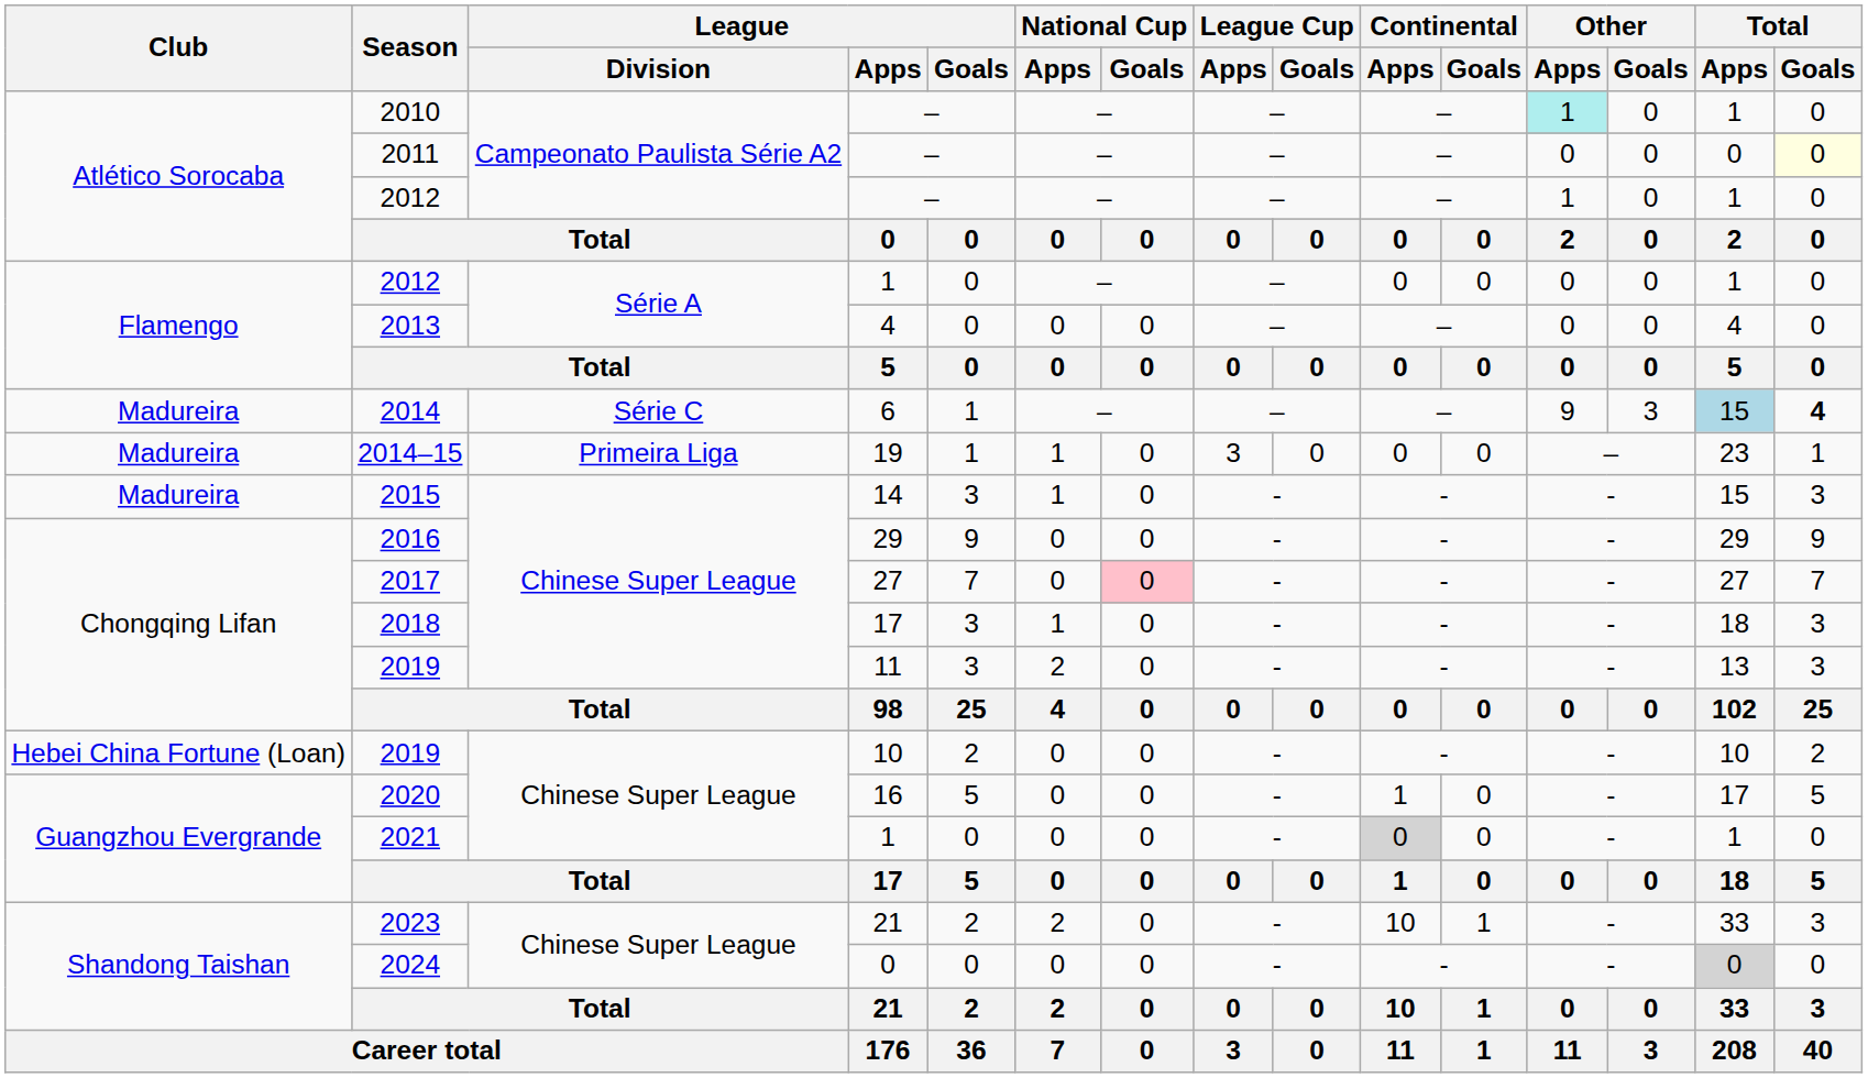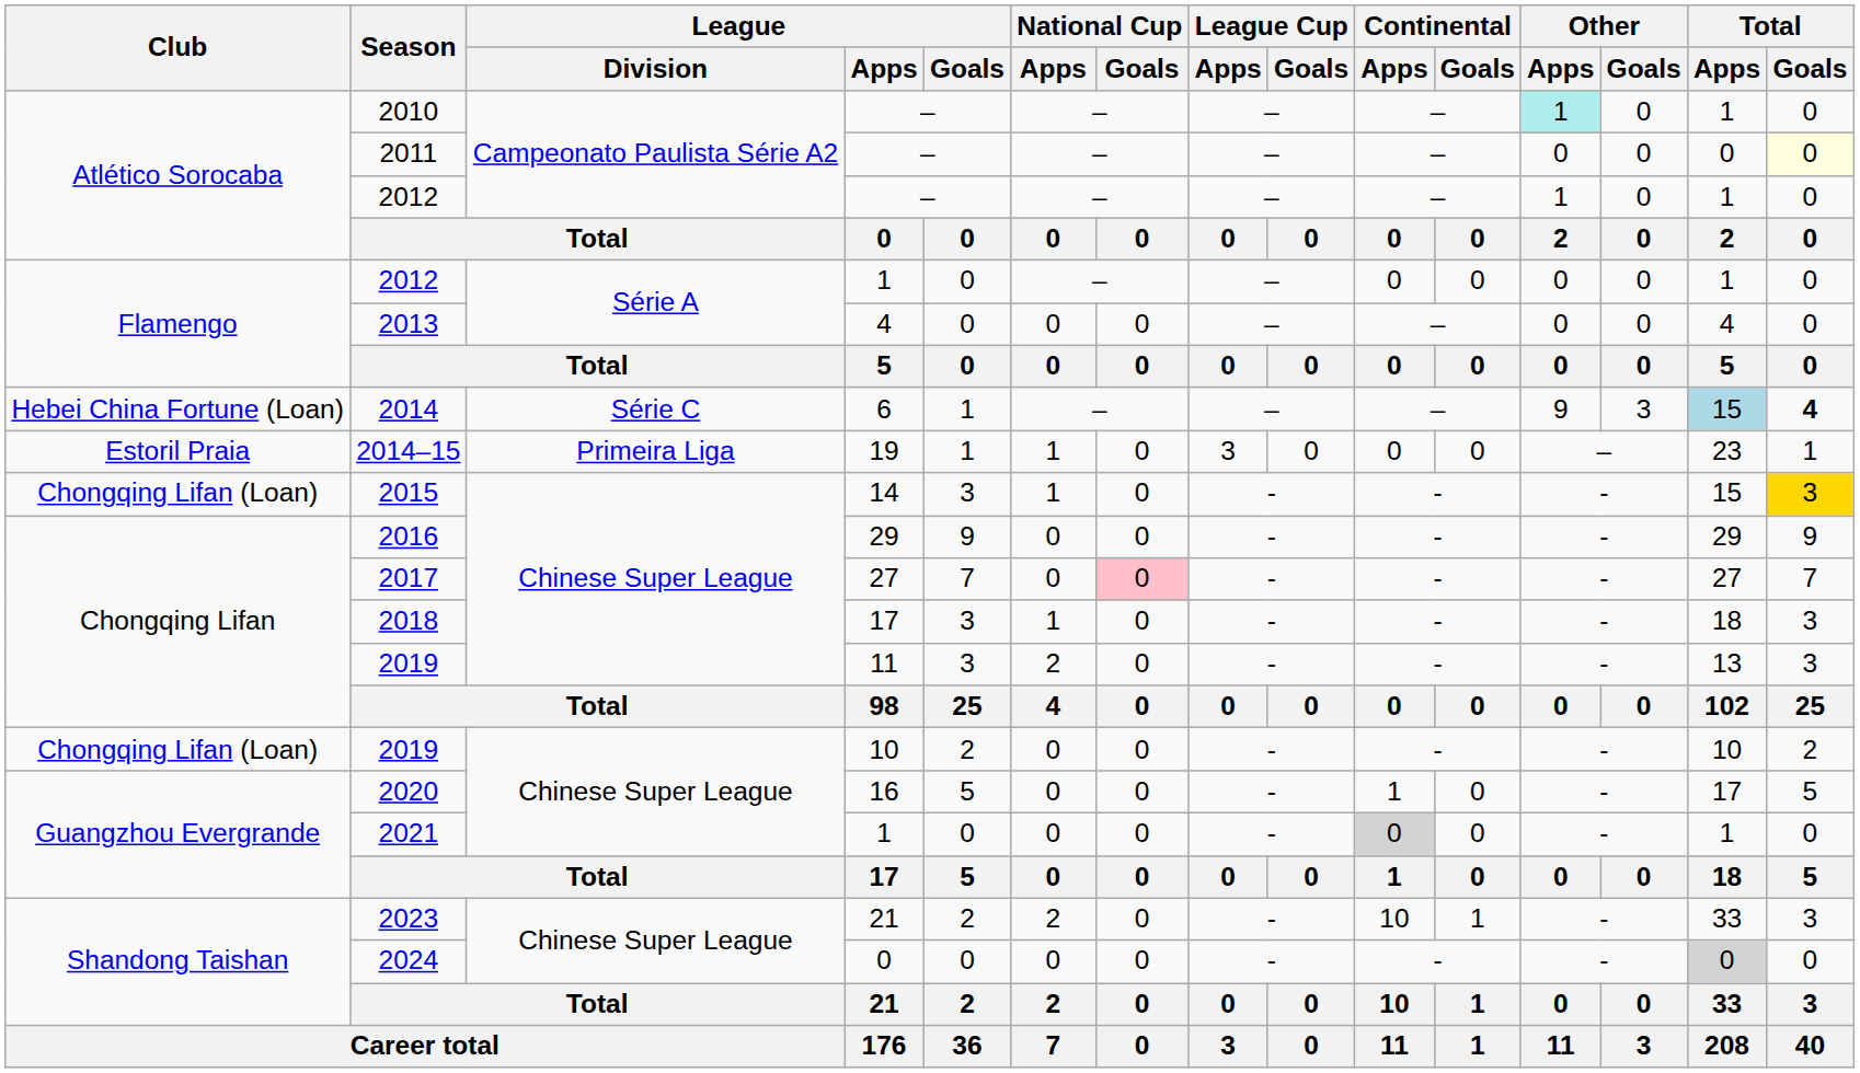 <table class="wikitable" style="text-align: center">
 <tr>
 <th rowspan="2">Club</th>
 <th rowspan="2">Season</th>
 <th colspan="3">League</th>
 <th colspan="2">National Cup</th>
 <th colspan="2">League Cup</th>
 <th colspan="2">Continental</th>
 <th colspan="2">Other</th>
 <th colspan="2">Total</th>
 </tr>
 <tr>
 <th>Division</th>
 <th>Apps</th>
 <th>Goals</th>
 <th>Apps</th>
 <th>Goals</th>
 <th>Apps</th>
 <th>Goals</th>
 <th>Apps</th>
 <th>Goals</th>
 <th>Apps</th>
 <th>Goals</th>
 <th>Apps</th>
 <th>Goals</th>
 </tr>
 <tr>
 <td rowspan="4"><a href='#'>Atlético Sorocaba</a></td>
 <td>2010</td>
 <td rowspan="3"><a href='#'>Campeonato Paulista Série A2</a></td>
 <td colspan="2">–</td>
 <td colspan="2">–</td>
 <td colspan="2">–</td>
 <td colspan="2">–</td>
 <td style="background: paleturquoise;">1</td>
 <td>0</td>
 <td>1</td>
 <td>0</td>
 </tr>
 <tr>
 <td>2011</td>
 <td colspan="2">–</td>
 <td colspan="2">–</td>
 <td colspan="2">–</td>
 <td colspan="2">–</td>
 <td>0</td>
 <td>0</td>
 <td>0</td>
 <td style="background: lightyellow;">0</td>
 </tr>
 <tr>
 <td>2012</td>
 <td colspan="2">–</td>
 <td colspan="2">–</td>
 <td colspan="2">–</td>
 <td colspan="2">–</td>
 <td>1</td>
 <td>0</td>
 <td>1</td>
 <td>0</td>
 </tr>
 <tr>
 <th colspan="2"><strong>Total</strong></th>
 <th>0</th>
 <th>0</th>
 <th>0</th>
 <th>0</th>
 <th>0</th>
 <th>0</th>
 <th>0</th>
 <th>0</th>
 <th>2</th>
 <th>0</th>
 <th>2</th>
 <th>0</th>
 </tr>
 <tr>
 <td rowspan="3"><a href='#'>Flamengo</a></td>
 <td><a href='#'>2012</a></td>
 <td rowspan="2"><a href='#'>Série A</a></td>
 <td>1</td>
 <td>0</td>
 <td colspan="2">–</td>
 <td colspan="2">–</td>
 <td>0</td>
 <td>0</td>
 <td>0</td>
 <td>0</td>
 <td>1</td>
 <td>0</td>
 </tr>
 <tr>
 <td><a href='#'>2013</a></td>
 <td>4</td>
 <td>0</td>
 <td>0</td>
 <td>0</td>
 <td colspan="2">–</td>
 <td colspan="2">–</td>
 <td>0</td>
 <td>0</td>
 <td>4</td>
 <td>0</td>
 </tr>
 <tr>
 <th colspan="2"><strong>Total</strong></th>
 <th>5</th>
 <th>0</th>
 <th>0</th>
 <th>0</th>
 <th>0</th>
 <th>0</th>
 <th>0</th>
 <th>0</th>
 <th>0</th>
 <th>0</th>
 <th>5</th>
 <th>0</th>
 </tr>
 <tr>
-<td><a href='#'>Madureira</a></td>
+<td><a href='#'>Hebei China Fortune</a> (Loan)</td>
 <td><a href='#'>2014</a></td>
 <td><a href='#'>Série C</a></td>
 <td>6</td>
 <td>1</td>
 <td colspan="2">–</td>
 <td colspan="2">–</td>
 <td colspan="2">–</td>
 <td>9</td>
 <td>3</td>
 <td style="background: lightblue;">15</td>
 <td><strong>4</strong></td>
 </tr>
 <tr>
-<td><a href='#'>Madureira</a></td>
+<td><a href='#'>Estoril Praia</a></td>
 <td><a href='#'>2014–15</a></td>
 <td><a href='#'>Primeira Liga</a></td>
 <td>19</td>
 <td>1</td>
 <td>1</td>
 <td>0</td>
 <td>3</td>
 <td>0</td>
 <td>0</td>
 <td>0</td>
 <td colspan="2">–</td>
 <td>23</td>
 <td>1</td>
 </tr>
 <tr>
-<td><a href='#'>Madureira</a></td>
+<td><a href='#'>Chongqing Lifan</a> (Loan)</td>
 <td><a href='#'>2015</a></td>
 <td rowspan="5"><a href='#'>Chinese Super League</a></td>
 <td>14</td>
 <td>3</td>
 <td>1</td>
 <td>0</td>
 <td colspan="2">-</td>
 <td colspan="2">-</td>
 <td colspan="2">-</td>
 <td>15</td>
-<td>3</td>
+<td style="background: gold;">3</td>
 </tr>
 <tr>
 <td rowspan="5">Chongqing Lifan</td>
 <td><a href='#'>2016</a></td>
 <td>29</td>
 <td>9</td>
 <td>0</td>
 <td>0</td>
 <td colspan="2">-</td>
 <td colspan="2">-</td>
 <td colspan="2">-</td>
 <td>29</td>
 <td>9</td>
 </tr>
 <tr>
 <td><a href='#'>2017</a></td>
 <td>27</td>
 <td>7</td>
 <td>0</td>
 <td style="background: pink;">0</td>
 <td colspan="2">-</td>
 <td colspan="2">-</td>
 <td colspan="2">-</td>
 <td>27</td>
 <td>7</td>
 </tr>
 <tr>
 <td><a href='#'>2018</a></td>
 <td>17</td>
 <td>3</td>
 <td>1</td>
 <td>0</td>
 <td colspan="2">-</td>
 <td colspan="2">-</td>
 <td colspan="2">-</td>
 <td>18</td>
 <td>3</td>
 </tr>
 <tr>
 <td><a href='#'>2019</a></td>
 <td>11</td>
 <td>3</td>
 <td>2</td>
 <td>0</td>
 <td colspan="2">-</td>
 <td colspan="2">-</td>
 <td colspan="2">-</td>
 <td>13</td>
 <td>3</td>
 </tr>
 <tr>
 <th colspan="2"><strong>Total</strong></th>
 <th>98</th>
 <th>25</th>
 <th>4</th>
 <th>0</th>
 <th>0</th>
 <th>0</th>
 <th>0</th>
 <th>0</th>
 <th>0</th>
 <th>0</th>
 <th>102</th>
 <th>25</th>
 </tr>
 <tr>
-<td><a href='#'>Hebei China Fortune</a> (Loan)</td>
+<td><a href='#'>Chongqing Lifan</a> (Loan)</td>
 <td><a href='#'>2019</a></td>
 <td rowspan="3">Chinese Super League</td>
 <td>10</td>
 <td>2</td>
 <td>0</td>
 <td>0</td>
 <td colspan="2">-</td>
 <td colspan="2">-</td>
 <td colspan="2">-</td>
 <td>10</td>
 <td>2</td>
 </tr>
 <tr>
 <td rowspan="3"><a href='#'>Guangzhou Evergrande</a></td>
 <td><a href='#'>2020</a></td>
 <td>16</td>
 <td>5</td>
 <td>0</td>
 <td>0</td>
 <td colspan="2">-</td>
 <td>1</td>
 <td>0</td>
 <td colspan="2">-</td>
 <td>17</td>
 <td>5</td>
 </tr>
 <tr>
 <td><a href='#'>2021</a></td>
 <td>1</td>
 <td>0</td>
 <td>0</td>
 <td>0</td>
 <td colspan="2">-</td>
 <td style="background: lightgrey;">0</td>
 <td>0</td>
 <td colspan="2">-</td>
 <td>1</td>
 <td>0</td>
 </tr>
 <tr>
 <th colspan="2"><strong>Total</strong></th>
 <th>17</th>
 <th>5</th>
 <th>0</th>
 <th>0</th>
 <th>0</th>
 <th>0</th>
 <th>1</th>
 <th>0</th>
 <th>0</th>
 <th>0</th>
 <th>18</th>
 <th>5</th>
 </tr>
 <tr>
 <td rowspan=3><a href='#'>Shandong Taishan</a></td>
 <td><a href='#'>2023</a></td>
 <td rowspan=2>Chinese Super League</td>
 <td>21</td>
 <td>2</td>
 <td>2</td>
 <td>0</td>
 <td colspan="2">-</td>
 <td>10</td>
 <td>1</td>
 <td colspan="2">-</td>
 <td>33</td>
 <td>3</td>
 </tr>
 <tr>
 <td><a href='#'>2024</a></td>
 <td>0</td>
 <td>0</td>
 <td>0</td>
 <td>0</td>
 <td colspan="2">-</td>
 <td colspan="2">-</td>
 <td colspan="2">-</td>
 <td style="background: lightgrey;">0</td>
 <td>0</td>
 </tr>
 <tr>
 <th colspan="2"><strong>Total</strong></th>
 <th>21</th>
 <th>2</th>
 <th>2</th>
 <th>0</th>
 <th>0</th>
 <th>0</th>
 <th>10</th>
 <th>1</th>
 <th>0</th>
 <th>0</th>
 <th>33</th>
 <th>3</th>
 </tr>
 <tr>
 <th colspan="3">Career total</th>
 <th>176</th>
 <th>36</th>
 <th>7</th>
 <th>0</th>
 <th>3</th>
 <th>0</th>
 <th>11</th>
 <th>1</th>
 <th>11</th>
 <th>3</th>
 <th>208</th>
 <th>40</th>
 </tr>
 </table>
